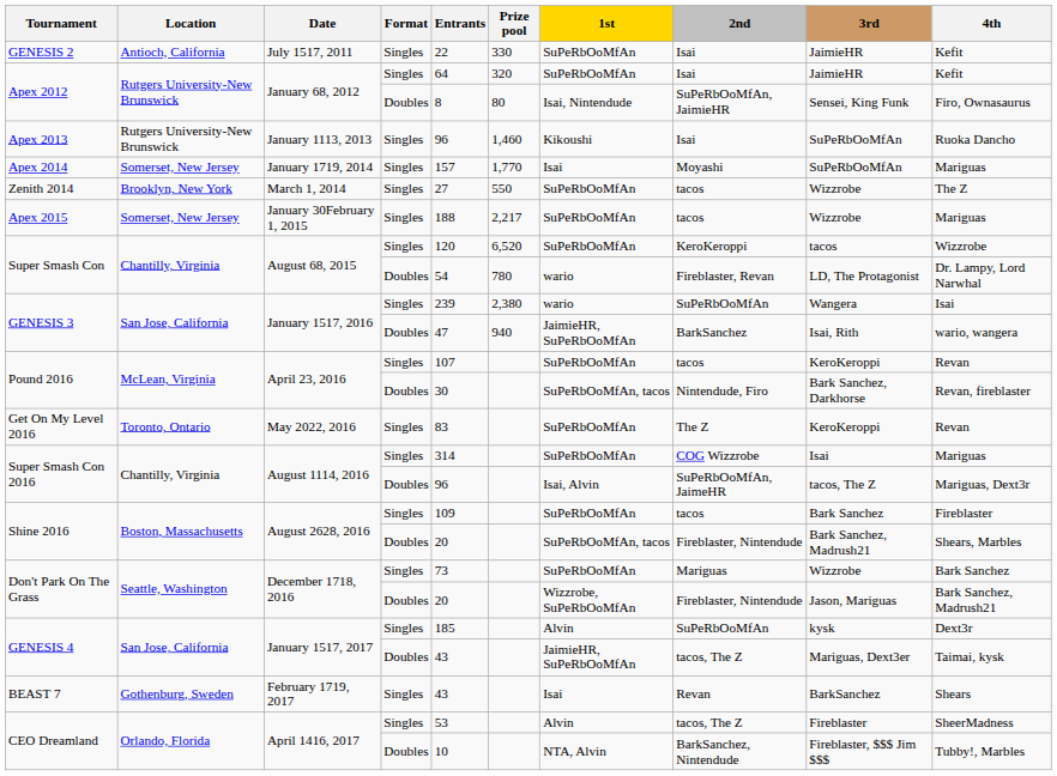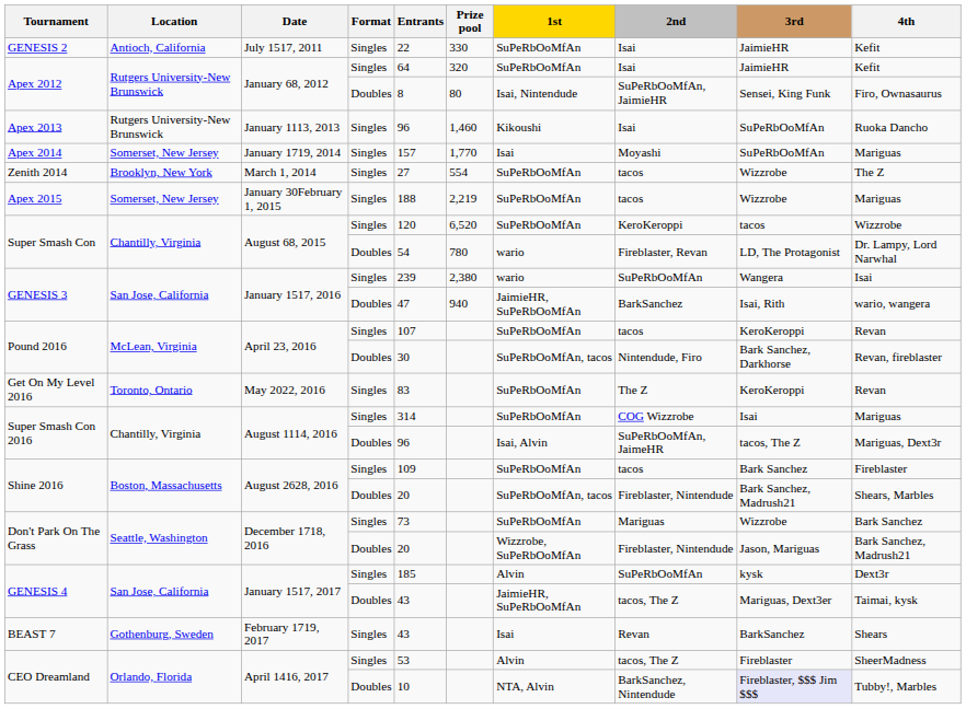 <table class="wikitable sortable">
 <tr>
 <th scope="col">Tournament</th>
 <th scope="col">Location</th>
 <th scope="col">Date</th>
 <th scope="col">Format</th>
 <th scope="col">Entrants</th>
 <th scope="col">Prize pool</th>
 <th scope="col" style="background:gold;">1st</th>
 <th scope="col" style="background:silver;">2nd</th>
 <th scope="col" style="background:#c96;">3rd</th>
 <th scope="col">4th</th>
 </tr>
 <tr>
 <td><a href='#'>GENESIS 2</a></td>
 <td><a href='#'>Antioch, California</a></td>
 <td data-sort-value="20110715">July 1517, 2011</td>
 <td>Singles</td>
 <td>22</td>
 <td>330</td>
 <td>SuPeRbOoMfAn</td>
 <td>Isai</td>
 <td>JaimieHR</td>
 <td>Kefit</td>
 </tr>
 <tr>
 <td rowspan="2"><a href='#'>Apex 2012</a></td>
 <td rowspan="2"><a href='#'>Rutgers University-New Brunswick</a></td>
 <td rowspan="2" data-sort-value="20120106">January 68, 2012</td>
 <td>Singles</td>
 <td>64</td>
 <td>320</td>
 <td>SuPeRbOoMfAn</td>
 <td>Isai</td>
 <td>JaimieHR</td>
 <td>Kefit</td>
 </tr>
 <tr>
 <td>Doubles</td>
 <td>8</td>
 <td>80</td>
 <td>Isai, Nintendude</td>
 <td>SuPeRbOoMfAn, JaimieHR</td>
 <td>Sensei, King Funk</td>
 <td>Firo, Ownasaurus</td>
 </tr>
 <tr>
 <td><a href='#'>Apex 2013</a></td>
 <td>Rutgers University-New Brunswick</td>
 <td data-sort-value="20130111">January 1113, 2013</td>
 <td>Singles</td>
 <td>96</td>
 <td>1,460</td>
 <td>Kikoushi</td>
 <td>Isai</td>
 <td>SuPeRbOoMfAn</td>
 <td>Ruoka Dancho</td>
 </tr>
 <tr>
 <td><a href='#'>Apex 2014</a></td>
 <td><a href='#'>Somerset, New Jersey</a></td>
 <td data-sort-value="20140117">January 1719, 2014</td>
 <td>Singles</td>
 <td>157</td>
 <td>1,770</td>
 <td>Isai</td>
 <td>Moyashi</td>
 <td>SuPeRbOoMfAn</td>
 <td>Mariguas</td>
 </tr>
 <tr>
 <td>Zenith 2014</td>
 <td><a href='#'>Brooklyn, New York</a></td>
 <td data-sort-value="20140301">March 1, 2014</td>
 <td>Singles</td>
 <td>27</td>
-<td>550</td>
+<td>554</td>
 <td>SuPeRbOoMfAn</td>
 <td>tacos</td>
 <td>Wizzrobe</td>
 <td>The Z</td>
 </tr>
 <tr>
 <td><a href='#'>Apex 2015</a></td>
 <td><a href='#'>Somerset, New Jersey</a></td>
 <td data-sort-value="20150130">January 30February 1, 2015</td>
 <td>Singles</td>
 <td>188</td>
-<td>2,217</td>
+<td>2,219</td>
 <td>SuPeRbOoMfAn</td>
 <td>tacos</td>
 <td>Wizzrobe</td>
 <td>Mariguas</td>
 </tr>
 <tr>
 <td rowspan="2">Super Smash Con</td>
 <td rowspan="2"><a href='#'>Chantilly, Virginia</a></td>
 <td rowspan="2" data-sort-value="20150806">August 68, 2015</td>
 <td>Singles</td>
 <td>120</td>
 <td>6,520</td>
 <td>SuPeRbOoMfAn</td>
 <td>KeroKeroppi</td>
 <td>tacos</td>
 <td>Wizzrobe</td>
 </tr>
 <tr>
 <td>Doubles</td>
 <td>54</td>
 <td>780</td>
 <td>wario</td>
 <td>Fireblaster, Revan</td>
 <td>LD, The Protagonist</td>
 <td>Dr. Lampy, Lord Narwhal</td>
 </tr>
 <tr>
 <td rowspan="2"><a href='#'>GENESIS 3</a></td>
 <td rowspan="2"><a href='#'>San Jose, California</a></td>
 <td rowspan="2" data-sort-value="20160115">January 1517, 2016</td>
 <td>Singles</td>
 <td>239</td>
 <td>2,380</td>
 <td>wario</td>
 <td>SuPeRbOoMfAn</td>
 <td>Wangera</td>
 <td>Isai</td>
 </tr>
 <tr>
 <td>Doubles</td>
 <td>47</td>
 <td>940</td>
 <td>JaimieHR, SuPeRbOoMfAn</td>
 <td>BarkSanchez</td>
 <td>Isai, Rith</td>
 <td>wario, wangera</td>
 </tr>
 <tr>
 <td rowspan="2">Pound 2016</td>
 <td rowspan="2"><a href='#'>McLean, Virginia</a></td>
 <td rowspan="2" data-sort-value="20160402">April 23, 2016</td>
 <td>Singles</td>
 <td>107</td>
 <td></td>
 <td>SuPeRbOoMfAn</td>
 <td>tacos</td>
 <td>KeroKeroppi</td>
 <td>Revan</td>
 </tr>
 <tr>
 <td>Doubles</td>
 <td>30</td>
 <td></td>
 <td>SuPeRbOoMfAn, tacos</td>
 <td>Nintendude, Firo</td>
 <td>Bark Sanchez, Darkhorse</td>
 <td>Revan, fireblaster</td>
 </tr>
 <tr>
 <td>Get On My Level 2016</td>
 <td><a href='#'>Toronto, Ontario</a></td>
 <td data-sort-value="20160520">May 2022, 2016</td>
 <td>Singles</td>
 <td>83</td>
 <td></td>
 <td>SuPeRbOoMfAn</td>
 <td>The Z</td>
 <td>KeroKeroppi</td>
 <td>Revan</td>
 </tr>
 <tr>
 <td rowspan="2">Super Smash Con 2016</td>
 <td rowspan="2">Chantilly, Virginia</td>
 <td rowspan="2" data-sort-value="20160811">August 1114, 2016</td>
 <td>Singles</td>
 <td>314</td>
 <td></td>
 <td>SuPeRbOoMfAn</td>
 <td><a href='#'>COG</a> Wizzrobe</td>
 <td>Isai</td>
 <td>Mariguas</td>
 </tr>
 <tr>
 <td>Doubles</td>
 <td>96</td>
 <td></td>
 <td>Isai, Alvin</td>
 <td>SuPeRbOoMfAn, JaimeHR</td>
 <td>tacos, The Z</td>
 <td>Mariguas, Dext3r</td>
 </tr>
 <tr>
 <td rowspan="2">Shine 2016</td>
 <td rowspan="2"><a href='#'>Boston, Massachusetts</a></td>
 <td rowspan="2" data-sort-value="20160826">August 2628, 2016</td>
 <td>Singles</td>
 <td>109</td>
 <td></td>
 <td>SuPeRbOoMfAn</td>
 <td>tacos</td>
 <td>Bark Sanchez</td>
 <td>Fireblaster</td>
 </tr>
 <tr>
 <td>Doubles</td>
 <td>20</td>
 <td></td>
 <td>SuPeRbOoMfAn, tacos</td>
 <td>Fireblaster, Nintendude</td>
 <td>Bark Sanchez, Madrush21</td>
 <td>Shears, Marbles</td>
 </tr>
 <tr>
 <td rowspan="2">Don't Park On The Grass</td>
 <td rowspan="2"><a href='#'>Seattle, Washington</a></td>
 <td rowspan="2" data-sort-value="20161217">December 1718, 2016</td>
 <td>Singles</td>
 <td>73</td>
 <td></td>
 <td>SuPeRbOoMfAn</td>
 <td>Mariguas</td>
 <td>Wizzrobe</td>
 <td>Bark Sanchez</td>
 </tr>
 <tr>
 <td>Doubles</td>
 <td>20</td>
 <td></td>
 <td>Wizzrobe, SuPeRbOoMfAn</td>
 <td>Fireblaster, Nintendude</td>
 <td>Jason, Mariguas</td>
 <td>Bark Sanchez, Madrush21</td>
 </tr>
 <tr>
 <td rowspan="2"><a href='#'>GENESIS 4</a></td>
 <td rowspan="2"><a href='#'>San Jose, California</a></td>
 <td rowspan="2" data-sort-value="20170115">January 1517, 2017</td>
 <td>Singles</td>
 <td>185</td>
 <td></td>
 <td>Alvin</td>
 <td> SuPeRbOoMfAn</td>
 <td>kysk</td>
 <td>Dext3r</td>
 </tr>
 <tr>
 <td>Doubles</td>
 <td>43</td>
 <td></td>
 <td>JaimieHR, SuPeRbOoMfAn</td>
 <td>tacos, The Z</td>
 <td>Mariguas, Dext3er</td>
 <td>Taimai, kysk</td>
 </tr>
 <tr>
 <td>BEAST 7</td>
 <td><a href='#'>Gothenburg, Sweden</a></td>
 <td data-sort-value="20170217">February 1719, 2017</td>
 <td>Singles</td>
 <td>43</td>
 <td></td>
 <td>Isai</td>
 <td>Revan</td>
 <td>BarkSanchez</td>
 <td>Shears</td>
 </tr>
 <tr>
 <td rowspan="2">CEO Dreamland</td>
 <td rowspan="2"><a href='#'>Orlando, Florida</a></td>
 <td rowspan="2" data-sort-value="20170414">April 1416, 2017</td>
 <td>Singles</td>
 <td>53</td>
 <td></td>
 <td>Alvin</td>
 <td>tacos, The Z</td>
 <td>Fireblaster</td>
 <td>SheerMadness</td>
 </tr>
 <tr>
 <td>Doubles</td>
 <td>10</td>
 <td></td>
 <td>NTA, Alvin</td>
 <td>BarkSanchez, Nintendude</td>
-<td>Fireblaster, $$$ Jim $$$</td>
+<td style="background: lavender;">Fireblaster, $$$ Jim $$$</td>
 <td>Tubby!, Marbles</td>
 </tr>
 </table>
